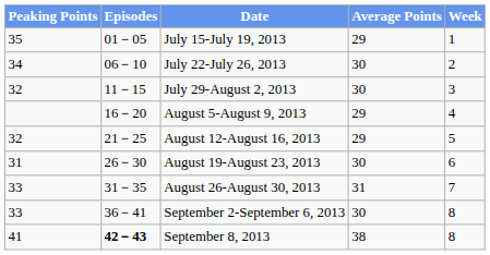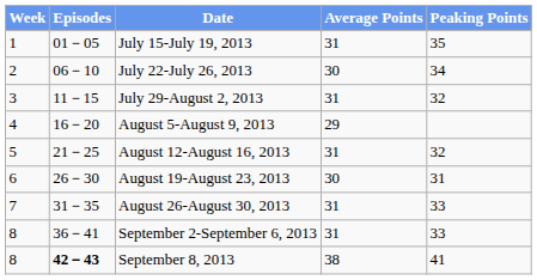 <table class="wikitable" style="font-size:14px;">
 <tr style="background:cornflowerblue; color:white" align="center">
-<td><strong>Peaking Points</strong></td>
+<td><strong>Week</strong></td>
 <td><strong>Episodes</strong></td>
 <td><strong>Date</strong></td>
 <td><strong>Average Points</strong></td>
-<td><strong>Week</strong></td>
+<td><strong>Peaking Points</strong></td>
 </tr>
 <tr>
-<td>35</td>
+<td>1</td>
 <td>01－05</td>
 <td>July 15-July 19, 2013</td>
-<td>29</td>
-<td>1</td>
+<td>31</td>
+<td>35</td>
 </tr>
 <tr>
-<td>34</td>
+<td>2</td>
 <td>06－10</td>
 <td>July 22-July 26, 2013</td>
 <td>30</td>
-<td>2</td>
+<td>34</td>
 </tr>
 <tr>
-<td>32</td>
+<td>3</td>
 <td>11－15</td>
 <td>July 29-August 2, 2013</td>
-<td>30</td>
-<td>3</td>
+<td>31</td>
+<td>32</td>
 </tr>
 <tr>
-<td></td>
+<td>4</td>
 <td>16－20</td>
 <td>August 5-August 9, 2013</td>
 <td>29</td>
-<td>4</td>
+<td></td>
 </tr>
 <tr>
-<td>32</td>
+<td>5</td>
 <td>21－25</td>
 <td>August 12-August 16, 2013</td>
-<td>29</td>
-<td>5</td>
+<td>31</td>
+<td>32</td>
 </tr>
 <tr>
-<td>31</td>
+<td>6</td>
 <td>26－30</td>
 <td>August 19-August 23, 2013</td>
 <td>30</td>
-<td>6</td>
+<td>31</td>
 </tr>
 <tr>
-<td>33</td>
+<td>7</td>
 <td>31－35</td>
 <td>August 26-August 30, 2013</td>
 <td>31</td>
-<td>7</td>
+<td>33</td>
 </tr>
 <tr>
-<td>33</td>
+<td>8</td>
 <td>36－41</td>
 <td>September 2-September 6, 2013</td>
-<td>30</td>
-<td>8</td>
+<td>31</td>
+<td>33</td>
 </tr>
 <tr>
-<td>41</td>
+<td>8</td>
 <td><strong>42－43</strong></td>
 <td>September 8, 2013</td>
 <td>38</td>
-<td>8</td>
+<td>41</td>
 </tr>
 </table>
